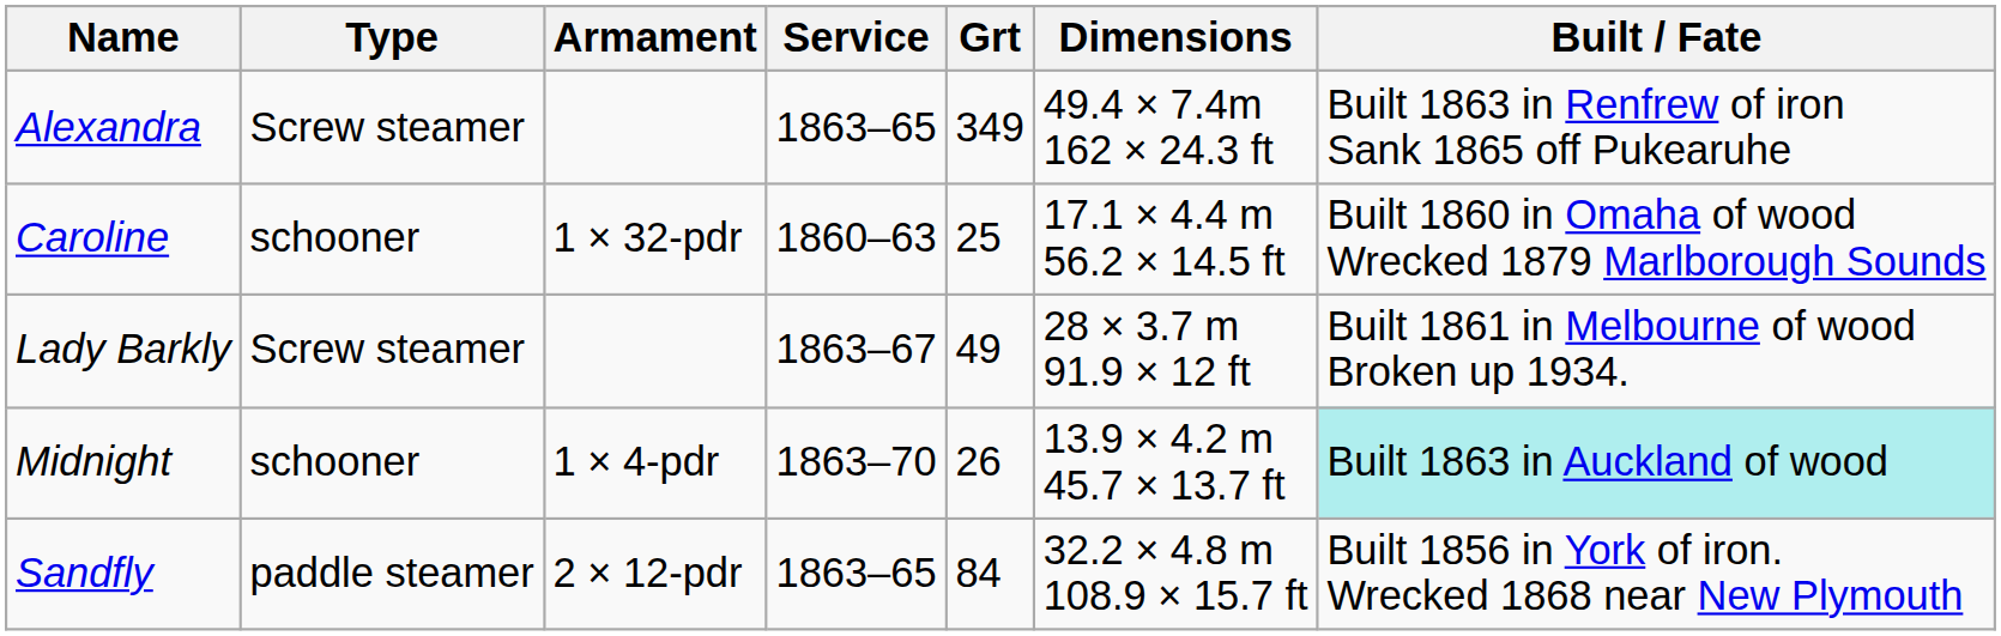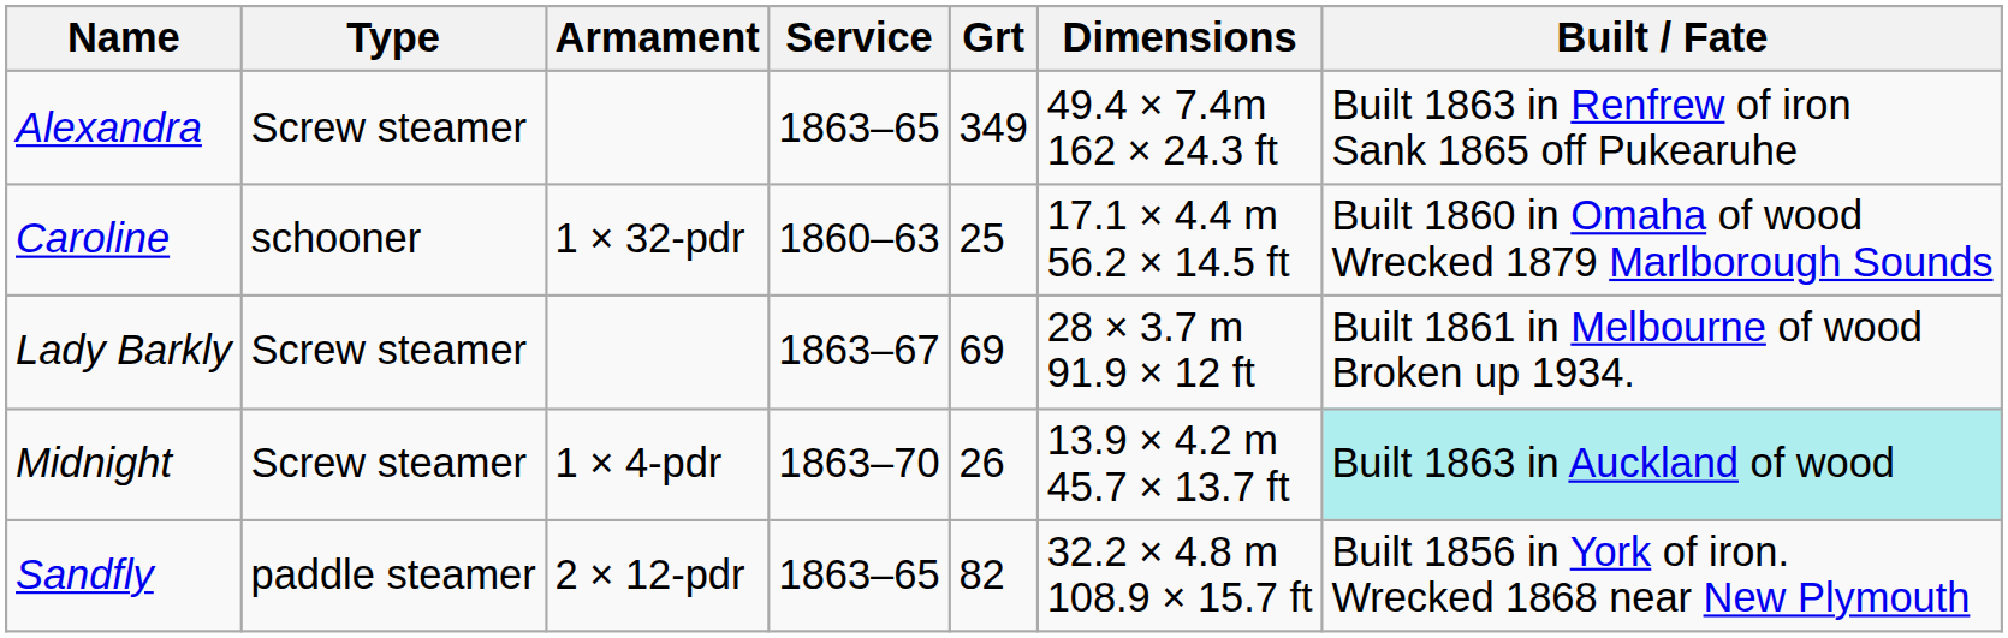 <table class="wikitable">
 <tr>
 <th>Name</th>
 <th>Type</th>
 <th>Armament</th>
 <th>Service</th>
 <th>Grt</th>
 <th>Dimensions</th>
 <th>Built / Fate</th>
 </tr>
 <tr>
 <td><a href='#'><em>Alexandra</em></a></td>
 <td>Screw steamer</td>
 <td></td>
 <td>1863–65</td>
 <td>349</td>
 <td>49.4 × 7.4m<br>162 × 24.3 ft</td>
 <td>Built 1863 in <a href='#'>Renfrew</a> of iron<br>Sank 1865 off Pukearuhe</td>
 </tr>
 <tr>
 <td><a href='#'><em>Caroline</em></a></td>
 <td>schooner</td>
 <td>1 × 32-pdr</td>
 <td>1860–63</td>
 <td>25</td>
 <td>17.1 × 4.4 m<br>56.2 × 14.5 ft</td>
 <td>Built 1860 in <a href='#'>Omaha</a> of wood<br>Wrecked 1879 <a href='#'>Marlborough Sounds</a></td>
 </tr>
 <tr>
 <td><em>Lady Barkly</em></td>
 <td>Screw steamer</td>
 <td></td>
 <td>1863–67</td>
-<td>49</td>
+<td>69</td>
 <td>28 × 3.7 m<br>91.9 × 12 ft</td>
 <td>Built 1861 in <a href='#'>Melbourne</a> of wood<br>Broken up 1934.</td>
 </tr>
 <tr>
 <td><em>Midnight</em></td>
-<td>schooner</td>
+<td>Screw steamer</td>
 <td>1 × 4-pdr</td>
 <td>1863–70</td>
 <td>26</td>
 <td>13.9 × 4.2 m<br>45.7 × 13.7 ft</td>
 <td style="background: paleturquoise;">Built 1863 in <a href='#'>Auckland</a> of wood</td>
 </tr>
 <tr>
 <td><a href='#'><em>Sandfly</em></a></td>
 <td>paddle steamer</td>
 <td>2 × 12-pdr</td>
 <td>1863–65</td>
-<td>84</td>
+<td>82</td>
 <td>32.2 × 4.8 m<br>108.9 × 15.7 ft</td>
 <td>Built 1856 in <a href='#'>York</a> of iron.<br>Wrecked 1868 near <a href='#'>New Plymouth</a></td>
 </tr>
 </table>
